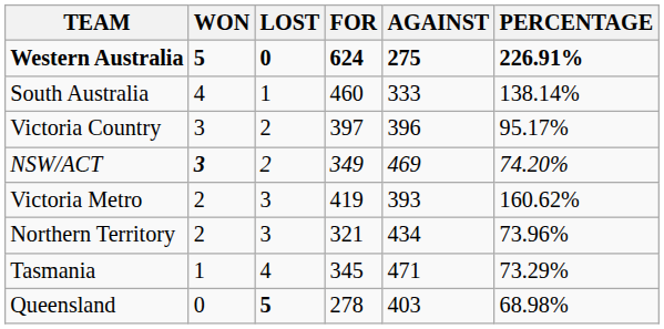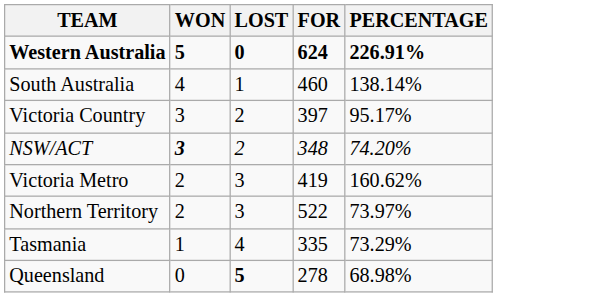 <table class="wikitable">
 <tr>
 <th>TEAM</th>
 <th>WON</th>
 <th>LOST</th>
 <th>FOR</th>
-<th>AGAINST</th>
 <th>PERCENTAGE</th>
 </tr>
 <tr>
 <td><strong>Western Australia</strong></td>
 <td><strong>5</strong></td>
 <td><strong>0</strong></td>
 <td><strong>624</strong></td>
-<td><strong>275</strong></td>
 <td><strong>226.91%</strong></td>
 </tr>
 <tr>
 <td>South Australia</td>
 <td>4</td>
 <td>1</td>
 <td>460</td>
-<td>333</td>
 <td>138.14%</td>
 </tr>
 <tr>
 <td>Victoria Country</td>
 <td>3</td>
 <td>2</td>
 <td>397</td>
-<td>396</td>
 <td>95.17%</td>
 </tr>
 <tr>
 <td><em>NSW/ACT</em></td>
 <td><strong><em>3</em></strong></td>
 <td><em>2</em></td>
-<td><em>349</em></td>
-<td><em>469</em></td>
+<td><em>348</em></td>
 <td><em>74.20%</em></td>
 </tr>
 <tr>
 <td>Victoria Metro</td>
 <td>2</td>
 <td>3</td>
 <td>419</td>
-<td>393</td>
 <td>160.62%</td>
 </tr>
 <tr>
 <td>Northern Territory</td>
 <td>2</td>
 <td>3</td>
-<td>321</td>
-<td>434</td>
-<td>73.96%</td>
+<td>522</td>
+<td>73.97%</td>
 </tr>
 <tr>
 <td>Tasmania</td>
 <td>1</td>
 <td>4</td>
-<td>345</td>
-<td>471</td>
+<td>335</td>
 <td>73.29%</td>
 </tr>
 <tr>
 <td>Queensland</td>
 <td>0</td>
 <td><strong>5</strong></td>
 <td>278</td>
-<td>403</td>
 <td>68.98%</td>
 </tr>
 </table>
